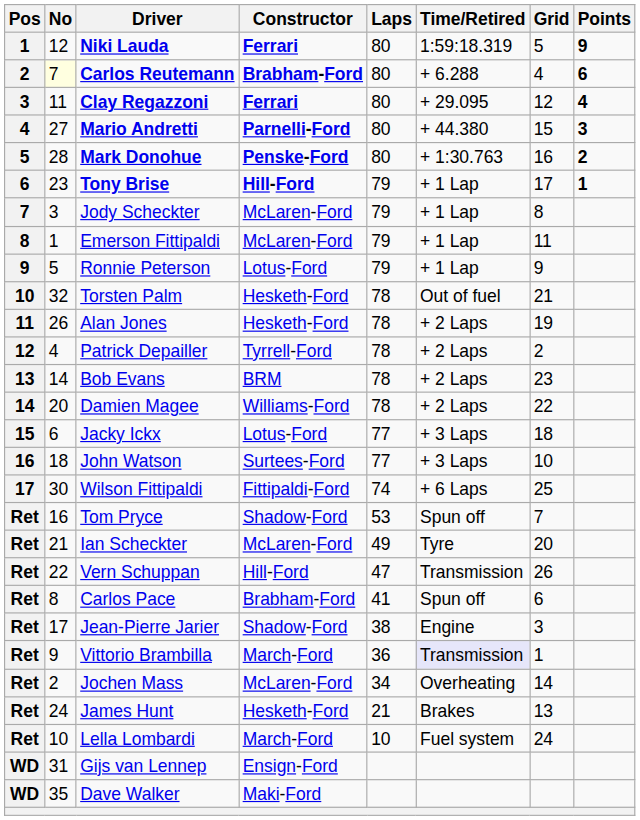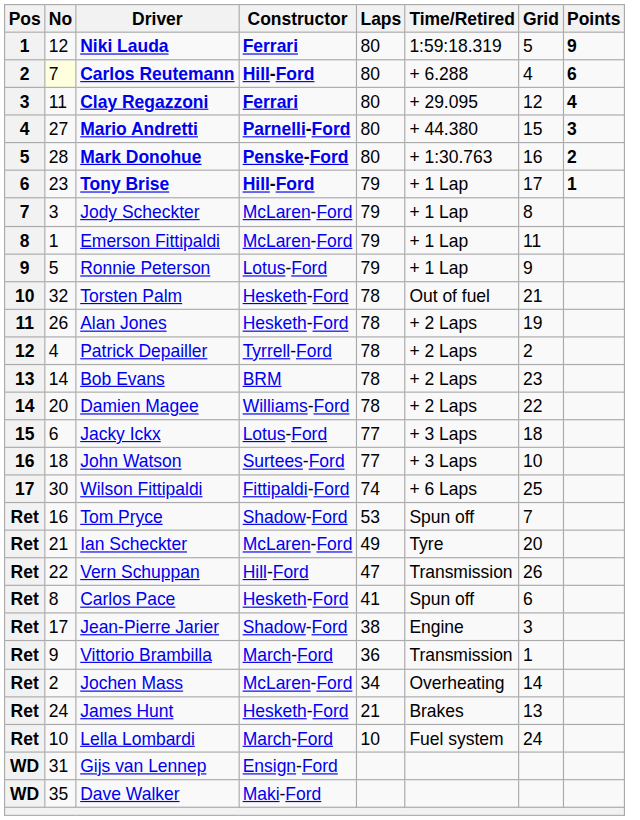 <table class="wikitable" style="font-size: 95%">
 <tr>
 <th>Pos</th>
 <th>No</th>
 <th>Driver</th>
 <th>Constructor</th>
 <th>Laps</th>
 <th>Time/Retired</th>
 <th>Grid</th>
 <th>Points</th>
 </tr>
 <tr>
 <th>1</th>
 <td>12</td>
 <td> <strong><a href='#'>Niki Lauda</a></strong></td>
 <td><strong><a href='#'>Ferrari</a></strong></td>
 <td>80</td>
 <td>1:59:18.319</td>
 <td>5</td>
 <td><strong>9</strong></td>
 </tr>
 <tr>
 <th>2</th>
 <td style="background: lightyellow;">7</td>
 <td> <strong><a href='#'>Carlos Reutemann</a></strong></td>
-<td><strong><a href='#'>Brabham</a>-<a href='#'>Ford</a></strong></td>
+<td><strong><a href='#'>Hill</a>-<a href='#'>Ford</a></strong></td>
 <td>80</td>
 <td>+ 6.288</td>
 <td>4</td>
 <td><strong>6</strong></td>
 </tr>
 <tr>
 <th>3</th>
 <td>11</td>
 <td> <strong><a href='#'>Clay Regazzoni</a></strong></td>
 <td><strong><a href='#'>Ferrari</a></strong></td>
 <td>80</td>
 <td>+ 29.095</td>
 <td>12</td>
 <td><strong>4</strong></td>
 </tr>
 <tr>
 <th>4</th>
 <td>27</td>
 <td> <strong><a href='#'>Mario Andretti</a></strong></td>
 <td><strong><a href='#'>Parnelli</a>-<a href='#'>Ford</a></strong></td>
 <td>80</td>
 <td>+ 44.380</td>
 <td>15</td>
 <td><strong>3</strong></td>
 </tr>
 <tr>
 <th>5</th>
 <td>28</td>
 <td>  <strong><a href='#'>Mark Donohue</a></strong></td>
 <td><strong><a href='#'>Penske</a>-<a href='#'>Ford</a></strong></td>
 <td>80</td>
 <td>+ 1:30.763</td>
 <td>16</td>
 <td><strong>2</strong></td>
 </tr>
 <tr>
 <th>6</th>
 <td>23</td>
 <td> <strong><a href='#'>Tony Brise</a></strong></td>
 <td><strong><a href='#'>Hill</a>-<a href='#'>Ford</a></strong></td>
 <td>79</td>
 <td>+ 1 Lap</td>
 <td>17</td>
 <td><strong>1</strong></td>
 </tr>
 <tr>
 <th>7</th>
 <td>3</td>
 <td>  <a href='#'>Jody Scheckter</a></td>
 <td><a href='#'>McLaren</a>-<a href='#'>Ford</a></td>
 <td>79</td>
 <td>+ 1 Lap</td>
 <td>8</td>
 <td> </td>
 </tr>
 <tr>
 <th>8</th>
 <td>1</td>
 <td> <a href='#'>Emerson Fittipaldi</a></td>
 <td><a href='#'>McLaren</a>-<a href='#'>Ford</a></td>
 <td>79</td>
 <td>+ 1 Lap</td>
 <td>11</td>
 <td> </td>
 </tr>
 <tr>
 <th>9</th>
 <td>5</td>
 <td> <a href='#'>Ronnie Peterson</a></td>
 <td><a href='#'>Lotus</a>-<a href='#'>Ford</a></td>
 <td>79</td>
 <td>+ 1 Lap</td>
 <td>9</td>
 <td> </td>
 </tr>
 <tr>
 <th>10</th>
 <td>32</td>
 <td> <a href='#'>Torsten Palm</a></td>
 <td><a href='#'>Hesketh</a>-<a href='#'>Ford</a></td>
 <td>78</td>
 <td>Out of fuel</td>
 <td>21</td>
 <td> </td>
 </tr>
 <tr>
 <th>11</th>
 <td>26</td>
 <td>  <a href='#'>Alan Jones</a></td>
 <td><a href='#'>Hesketh</a>-<a href='#'>Ford</a></td>
 <td>78</td>
 <td>+ 2 Laps</td>
 <td>19</td>
 <td> </td>
 </tr>
 <tr>
 <th>12</th>
 <td>4</td>
 <td>  <a href='#'>Patrick Depailler</a></td>
 <td><a href='#'>Tyrrell</a>-<a href='#'>Ford</a></td>
 <td>78</td>
 <td>+ 2 Laps</td>
 <td>2</td>
 <td> </td>
 </tr>
 <tr>
 <th>13</th>
 <td>14</td>
 <td> <a href='#'>Bob Evans</a></td>
 <td><a href='#'>BRM</a></td>
 <td>78</td>
 <td>+ 2 Laps</td>
 <td>23</td>
 <td> </td>
 </tr>
 <tr>
 <th>14</th>
 <td>20</td>
 <td>  <a href='#'>Damien Magee</a></td>
 <td><a href='#'>Williams</a>-<a href='#'>Ford</a></td>
 <td>78</td>
 <td>+ 2 Laps</td>
 <td>22</td>
 <td> </td>
 </tr>
 <tr>
 <th>15</th>
 <td>6</td>
 <td>  <a href='#'>Jacky Ickx</a></td>
 <td><a href='#'>Lotus</a>-<a href='#'>Ford</a></td>
 <td>77</td>
 <td>+ 3 Laps</td>
 <td>18</td>
 <td> </td>
 </tr>
 <tr>
 <th>16</th>
 <td>18</td>
 <td> <a href='#'>John Watson</a></td>
 <td><a href='#'>Surtees</a>-<a href='#'>Ford</a></td>
 <td>77</td>
 <td>+ 3 Laps</td>
 <td>10</td>
 <td> </td>
 </tr>
 <tr>
 <th>17</th>
 <td>30</td>
 <td> <a href='#'>Wilson Fittipaldi</a></td>
 <td><a href='#'>Fittipaldi</a>-<a href='#'>Ford</a></td>
 <td>74</td>
 <td>+ 6 Laps</td>
 <td>25</td>
 <td> </td>
 </tr>
 <tr>
 <th>Ret</th>
 <td>16</td>
 <td> <a href='#'>Tom Pryce</a></td>
 <td><a href='#'>Shadow</a>-<a href='#'>Ford</a></td>
 <td>53</td>
 <td>Spun off</td>
 <td>7</td>
 <td> </td>
 </tr>
 <tr>
 <th>Ret</th>
 <td>21</td>
 <td> <a href='#'>Ian Scheckter</a></td>
 <td><a href='#'>McLaren</a>-<a href='#'>Ford</a></td>
 <td>49</td>
 <td>Tyre</td>
 <td>20</td>
 <td> </td>
 </tr>
 <tr>
 <th>Ret</th>
 <td>22</td>
 <td> <a href='#'>Vern Schuppan</a></td>
 <td><a href='#'>Hill</a>-<a href='#'>Ford</a></td>
 <td>47</td>
 <td>Transmission</td>
 <td>26</td>
 <td> </td>
 </tr>
 <tr>
 <th>Ret</th>
 <td>8</td>
 <td> <a href='#'>Carlos Pace</a></td>
-<td><a href='#'>Brabham</a>-<a href='#'>Ford</a></td>
+<td><a href='#'>Hesketh</a>-<a href='#'>Ford</a></td>
 <td>41</td>
 <td>Spun off</td>
 <td>6</td>
 <td> </td>
 </tr>
 <tr>
 <th>Ret</th>
 <td>17</td>
 <td> <a href='#'>Jean-Pierre Jarier</a></td>
 <td><a href='#'>Shadow</a>-<a href='#'>Ford</a></td>
 <td>38</td>
 <td>Engine</td>
 <td>3</td>
 <td> </td>
 </tr>
 <tr>
 <th>Ret</th>
 <td>9</td>
 <td> <a href='#'>Vittorio Brambilla</a></td>
 <td><a href='#'>March</a>-<a href='#'>Ford</a></td>
 <td>36</td>
-<td style="background: lavender;">Transmission</td>
+<td>Transmission</td>
 <td>1</td>
 <td> </td>
 </tr>
 <tr>
 <th>Ret</th>
 <td>2</td>
 <td> <a href='#'>Jochen Mass</a></td>
 <td><a href='#'>McLaren</a>-<a href='#'>Ford</a></td>
 <td>34</td>
 <td>Overheating</td>
 <td>14</td>
 <td> </td>
 </tr>
 <tr>
 <th>Ret</th>
 <td>24</td>
 <td> <a href='#'>James Hunt</a></td>
 <td><a href='#'>Hesketh</a>-<a href='#'>Ford</a></td>
 <td>21</td>
 <td>Brakes</td>
 <td>13</td>
 <td> </td>
 </tr>
 <tr>
 <th>Ret</th>
 <td>10</td>
 <td> <a href='#'>Lella Lombardi</a></td>
 <td><a href='#'>March</a>-<a href='#'>Ford</a></td>
 <td>10</td>
 <td>Fuel system</td>
 <td>24</td>
 <td> </td>
 </tr>
 <tr>
 <th>WD</th>
 <td>31</td>
 <td> <a href='#'>Gijs van Lennep</a></td>
 <td><a href='#'>Ensign</a>-<a href='#'>Ford</a></td>
 <td> </td>
 <td> </td>
 <td> </td>
 <td> </td>
 </tr>
 <tr>
 <th>WD</th>
 <td>35</td>
 <td> <a href='#'>Dave Walker</a></td>
 <td><a href='#'>Maki</a>-<a href='#'>Ford</a></td>
 <td> </td>
 <td> </td>
 <td> </td>
 <td> </td>
 </tr>
 <tr>
 <th colspan="8"></th>
 </tr>
 </table>
